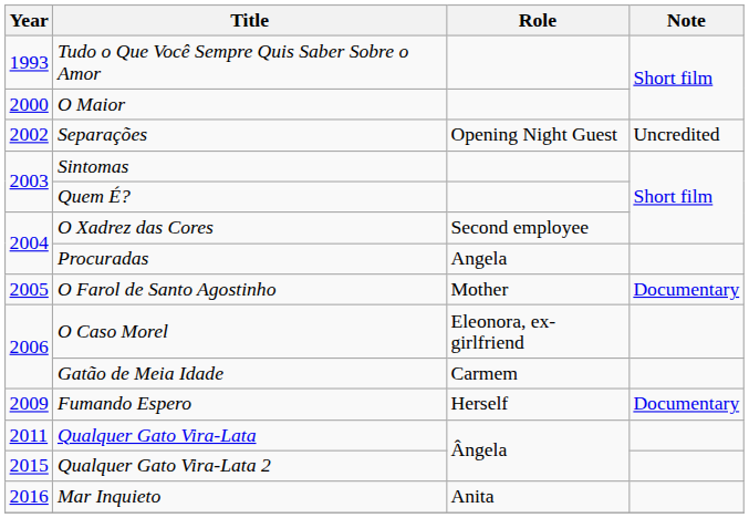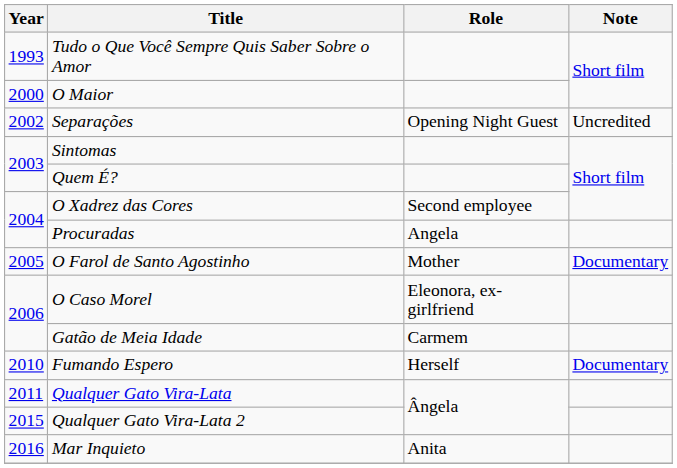 <table class="wikitable">
 <tr>
 <th>Year</th>
 <th>Title</th>
 <th>Role</th>
 <th>Note</th>
 </tr>
 <tr>
 <td><a href='#'>1993</a></td>
 <td><em>Tudo o Que Você Sempre Quis Saber Sobre o Amor</em></td>
 <td></td>
 <td rowspan="2"><a href='#'>Short film</a></td>
 </tr>
 <tr>
 <td><a href='#'>2000</a></td>
 <td><em>O Maior</em></td>
 <td></td>
 </tr>
 <tr>
 <td><a href='#'>2002</a></td>
 <td><em>Separações</em></td>
 <td>Opening Night Guest</td>
 <td>Uncredited</td>
 </tr>
 <tr>
 <td rowspan="2"><a href='#'>2003</a></td>
 <td><em>Sintomas</em></td>
 <td></td>
 <td rowspan="3"><a href='#'>Short film</a></td>
 </tr>
 <tr>
 <td><em>Quem É?</em></td>
 <td></td>
 </tr>
 <tr>
 <td rowspan="2"><a href='#'>2004</a></td>
 <td><em>O Xadrez das Cores</em></td>
 <td>Second employee</td>
 </tr>
 <tr>
 <td><em>Procuradas</em></td>
 <td>Angela</td>
 <td></td>
 </tr>
 <tr>
 <td><a href='#'>2005</a></td>
 <td><em>O Farol de Santo Agostinho</em></td>
 <td>Mother</td>
 <td><a href='#'>Documentary</a></td>
 </tr>
 <tr>
 <td rowspan="2"><a href='#'>2006</a></td>
 <td><em>O Caso Morel</em></td>
 <td>Eleonora, ex-girlfriend</td>
 <td></td>
 </tr>
 <tr>
 <td><em>Gatão de Meia Idade</em></td>
 <td>Carmem</td>
 <td></td>
 </tr>
 <tr>
-<td><a href='#'>2009</a></td>
+<td><a href='#'>2010</a></td>
 <td><em>Fumando Espero</em></td>
 <td>Herself</td>
 <td><a href='#'>Documentary</a></td>
 </tr>
 <tr>
 <td><a href='#'>2011</a></td>
 <td><em><a href='#'>Qualquer Gato Vira-Lata</a></em></td>
 <td rowspan="2">Ângela</td>
 <td></td>
 </tr>
 <tr>
 <td><a href='#'>2015</a></td>
 <td><em>Qualquer Gato Vira-Lata 2</em></td>
 <td></td>
 </tr>
 <tr>
 <td><a href='#'>2016</a></td>
 <td><em>Mar Inquieto</em></td>
 <td>Anita</td>
 <td></td>
 </tr>
 <tr>
 </tr>
 </table>
